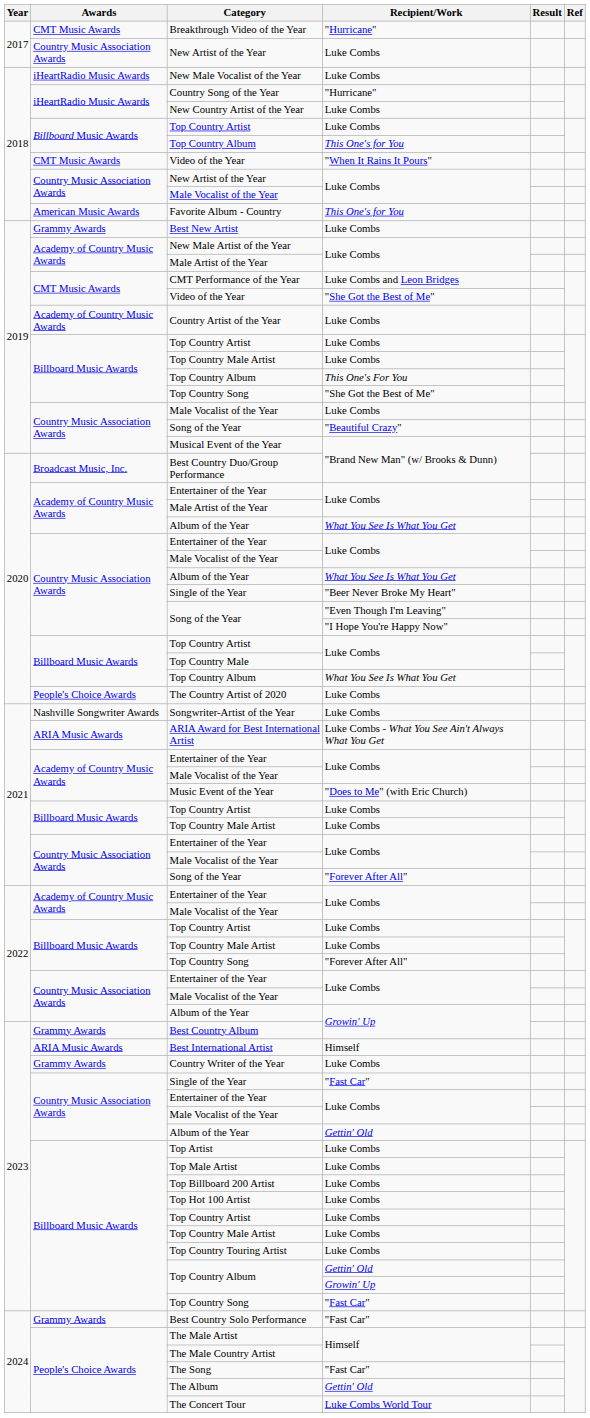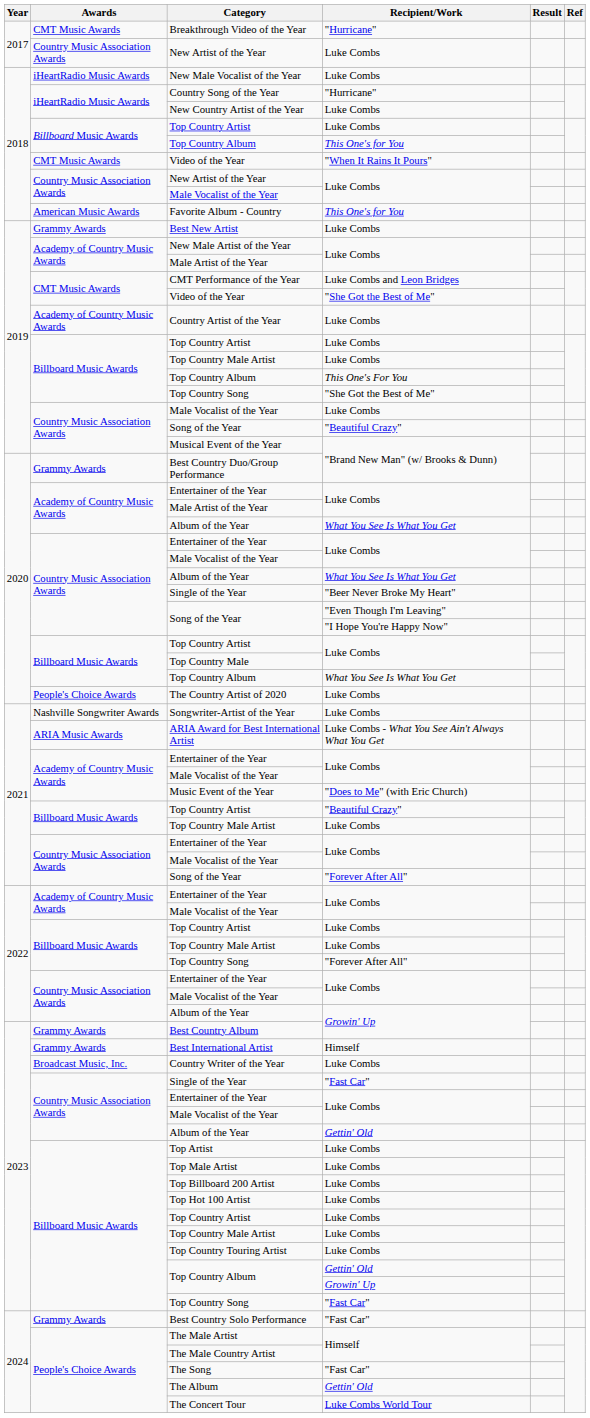 <table class="wikitable sortable">
 <tr>
 <th>Year</th>
 <th>Awards</th>
 <th>Category</th>
 <th>Recipient/Work</th>
 <th>Result</th>
 <th>Ref</th>
 </tr>
 <tr>
 <td rowspan="2">2017</td>
 <td><a href='#'>CMT Music Awards</a></td>
 <td>Breakthrough Video of the Year</td>
 <td>"<a href='#'>Hurricane</a>"</td>
 <td></td>
 <td></td>
 </tr>
 <tr>
 <td><a href='#'>Country Music Association Awards</a></td>
 <td>New Artist of the Year</td>
 <td>Luke Combs</td>
 <td></td>
 <td></td>
 </tr>
 <tr>
 <td rowspan="9">2018</td>
 <td><a href='#'>iHeartRadio Music Awards</a></td>
 <td>New Male Vocalist of the Year</td>
 <td>Luke Combs</td>
 <td></td>
 <td></td>
 </tr>
 <tr>
 <td rowspan="2"><a href='#'>iHeartRadio Music Awards</a></td>
 <td>Country Song of the Year</td>
 <td>"Hurricane"</td>
 <td></td>
 <td rowspan="2"></td>
 </tr>
 <tr>
 <td>New Country Artist of the Year</td>
 <td>Luke Combs</td>
 <td></td>
 </tr>
 <tr>
 <td rowspan="2"><a href='#'><em>Billboard</em> Music Awards</a></td>
 <td><a href='#'>Top Country Artist</a></td>
 <td>Luke Combs</td>
 <td></td>
 <td rowspan="2"></td>
 </tr>
 <tr>
 <td><a href='#'>Top Country Album</a></td>
 <td><em><a href='#'>This One's for You</a></em></td>
 <td></td>
 </tr>
 <tr>
 <td><a href='#'>CMT Music Awards</a></td>
 <td>Video of the Year</td>
 <td>"<a href='#'>When It Rains It Pours</a>"</td>
 <td></td>
 <td></td>
 </tr>
 <tr>
 <td rowspan="2"><a href='#'>Country Music Association Awards</a></td>
 <td>New Artist of the Year</td>
 <td rowspan="2">Luke Combs</td>
 <td></td>
 <td></td>
 </tr>
 <tr>
 <td><a href='#'>Male Vocalist of the Year</a></td>
 <td></td>
 <td></td>
 </tr>
 <tr>
 <td><a href='#'>American Music Awards</a></td>
 <td>Favorite Album - Country</td>
 <td><em><a href='#'>This One's for You</a></em></td>
 <td></td>
 <td></td>
 </tr>
 <tr>
 <td rowspan="13">2019</td>
 <td><a href='#'>Grammy Awards</a></td>
 <td><a href='#'>Best New Artist</a></td>
 <td>Luke Combs</td>
 <td></td>
 <td></td>
 </tr>
 <tr>
 <td rowspan="2"><a href='#'>Academy of Country Music Awards</a></td>
 <td>New Male Artist of the Year</td>
 <td rowspan="2">Luke Combs</td>
 <td></td>
 <td></td>
 </tr>
 <tr>
 <td>Male Artist of the Year</td>
 <td></td>
 <td></td>
 </tr>
 <tr>
 <td rowspan="2"><a href='#'>CMT Music Awards</a></td>
 <td>CMT Performance of the Year</td>
 <td>Luke Combs and <a href='#'>Leon Bridges</a></td>
 <td></td>
 <td rowspan="2"></td>
 </tr>
 <tr>
 <td>Video of the Year</td>
 <td>"<a href='#'>She Got the Best of Me</a>"</td>
 <td></td>
 </tr>
 <tr>
 <td><a href='#'>Academy of Country Music Awards</a></td>
 <td>Country Artist of the Year</td>
 <td>Luke Combs</td>
 <td></td>
 <td></td>
 </tr>
 <tr>
 <td rowspan="4"><a href='#'>Billboard Music Awards</a></td>
 <td>Top Country Artist</td>
 <td>Luke Combs</td>
 <td></td>
 <td rowspan="4"></td>
 </tr>
 <tr>
 <td>Top Country Male Artist</td>
 <td>Luke Combs</td>
 <td></td>
 </tr>
 <tr>
 <td>Top Country Album</td>
 <td><em>This One's For You</em></td>
 <td></td>
 </tr>
 <tr>
 <td>Top Country Song</td>
 <td>"She Got the Best of Me"</td>
 <td></td>
 </tr>
 <tr>
 <td rowspan="3"><a href='#'>Country Music Association Awards</a></td>
 <td>Male Vocalist of the Year</td>
 <td>Luke Combs</td>
 <td></td>
 <td></td>
 </tr>
 <tr>
 <td>Song of the Year</td>
 <td>"<a href='#'>Beautiful Crazy</a>"</td>
 <td></td>
 <td></td>
 </tr>
 <tr>
 <td>Musical Event of the Year</td>
 <td rowspan="2">"Brand New Man" (w/ Brooks & Dunn)</td>
 <td></td>
 <td></td>
 </tr>
 <tr>
 <td rowspan="14">2020</td>
-<td><a href='#'>Broadcast Music, Inc.</a></td>
+<td><a href='#'>Grammy Awards</a></td>
 <td>Best Country Duo/Group Performance</td>
 <td></td>
 <td></td>
 </tr>
 <tr>
 <td rowspan="3"><a href='#'>Academy of Country Music Awards</a></td>
 <td>Entertainer of the Year</td>
 <td rowspan="2">Luke Combs</td>
 <td></td>
 <td></td>
 </tr>
 <tr>
 <td>Male Artist of the Year</td>
 <td></td>
 <td></td>
 </tr>
 <tr>
 <td>Album of the Year</td>
 <td><em><a href='#'>What You See Is What You Get</a></em></td>
 <td></td>
 <td></td>
 </tr>
 <tr>
 <td rowspan="6"><a href='#'>Country Music Association Awards</a></td>
 <td>Entertainer of the Year</td>
 <td rowspan="2">Luke Combs</td>
 <td></td>
 <td></td>
 </tr>
 <tr>
 <td>Male Vocalist of the Year</td>
 <td></td>
 <td></td>
 </tr>
 <tr>
 <td>Album of the Year</td>
 <td><em><a href='#'>What You See Is What You Get</a></em></td>
 <td></td>
 <td></td>
 </tr>
 <tr>
 <td>Single of the Year</td>
 <td>"Beer Never Broke My Heart"</td>
 <td></td>
 <td></td>
 </tr>
 <tr>
 <td rowspan="2">Song of the Year</td>
 <td>"Even Though I'm Leaving"</td>
 <td></td>
 <td></td>
 </tr>
 <tr>
 <td>"I Hope You're Happy Now"</td>
 <td></td>
 <td></td>
 </tr>
 <tr>
 <td rowspan="3"><a href='#'>Billboard Music Awards</a></td>
 <td>Top Country Artist</td>
 <td rowspan="2">Luke Combs</td>
 <td></td>
 <td rowspan="3"></td>
 </tr>
 <tr>
 <td>Top Country Male</td>
 <td></td>
 </tr>
 <tr>
 <td>Top Country Album</td>
 <td><em>What You See Is What You Get</em></td>
 <td></td>
 </tr>
 <tr>
 <td><a href='#'>People's Choice Awards</a></td>
 <td>The Country Artist of 2020</td>
 <td>Luke Combs</td>
 <td></td>
 <td></td>
 </tr>
 <tr>
 <td rowspan="10">2021</td>
 <td>Nashville Songwriter Awards</td>
 <td>Songwriter-Artist of the Year</td>
 <td>Luke Combs</td>
 <td></td>
 <td></td>
 </tr>
 <tr>
 <td><a href='#'>ARIA Music Awards</a></td>
 <td><a href='#'>ARIA Award for Best International Artist</a></td>
 <td>Luke Combs - <em>What You See Ain't Always What You Get</em></td>
 <td></td>
 <td></td>
 </tr>
 <tr>
 <td rowspan="3"><a href='#'>Academy of Country Music Awards</a></td>
 <td>Entertainer of the Year</td>
 <td rowspan="2">Luke Combs</td>
 <td></td>
 <td></td>
 </tr>
 <tr>
 <td>Male Vocalist of the Year</td>
 <td></td>
 <td></td>
 </tr>
 <tr>
 <td>Music Event of the Year</td>
 <td>"<a href='#'>Does to Me</a>" (with Eric Church)</td>
 <td></td>
 <td></td>
 </tr>
 <tr>
 <td rowspan="2"><a href='#'>Billboard Music Awards</a></td>
 <td>Top Country Artist</td>
-<td>Luke Combs</td>
+<td>"<a href='#'>Beautiful Crazy</a>"</td>
 <td></td>
 <td rowspan="2"></td>
 </tr>
 <tr>
 <td>Top Country Male Artist</td>
 <td>Luke Combs</td>
 <td></td>
 </tr>
 <tr>
 <td rowspan="3"><a href='#'>Country Music Association Awards</a></td>
 <td>Entertainer of the Year</td>
 <td rowspan="2">Luke Combs</td>
 <td></td>
 <td></td>
 </tr>
 <tr>
 <td>Male Vocalist of the Year</td>
 <td></td>
 <td></td>
 </tr>
 <tr>
 <td>Song of the Year</td>
 <td>"<a href='#'>Forever After All</a>"</td>
 <td></td>
 <td></td>
 </tr>
 <tr>
 <td rowspan="8">2022</td>
 <td rowspan="2"><a href='#'>Academy of Country Music Awards</a></td>
 <td>Entertainer of the Year</td>
 <td rowspan="2">Luke Combs</td>
 <td></td>
 <td></td>
 </tr>
 <tr>
 <td>Male Vocalist of the Year</td>
 <td></td>
 <td></td>
 </tr>
 <tr>
 <td rowspan="3"><a href='#'>Billboard Music Awards</a></td>
 <td>Top Country Artist</td>
 <td>Luke Combs</td>
 <td></td>
 <td rowspan="3"></td>
 </tr>
 <tr>
 <td>Top Country Male Artist</td>
 <td>Luke Combs</td>
 <td></td>
 </tr>
 <tr>
 <td>Top Country Song</td>
 <td>"Forever After All"</td>
 <td></td>
 </tr>
 <tr>
 <td rowspan="3"><a href='#'>Country Music Association Awards</a></td>
 <td>Entertainer of the Year</td>
 <td rowspan="2">Luke Combs</td>
 <td></td>
 <td></td>
 </tr>
 <tr>
 <td>Male Vocalist of the Year</td>
 <td></td>
 <td></td>
 </tr>
 <tr>
 <td>Album of the Year</td>
 <td rowspan="2"><em><a href='#'>Growin' Up</a></em></td>
 <td></td>
 <td></td>
 </tr>
 <tr>
 <td rowspan="17">2023</td>
 <td><a href='#'>Grammy Awards</a></td>
 <td><a href='#'>Best Country Album</a></td>
 <td></td>
 <td></td>
 </tr>
 <tr>
-<td><a href='#'>ARIA Music Awards</a></td>
+<td><a href='#'>Grammy Awards</a></td>
 <td><a href='#'>Best International Artist</a></td>
 <td>Himself</td>
 <td></td>
 <td></td>
 </tr>
 <tr>
-<td><a href='#'>Grammy Awards</a></td>
+<td><a href='#'>Broadcast Music, Inc.</a></td>
 <td>Country Writer of the Year</td>
 <td>Luke Combs</td>
 <td></td>
 <td></td>
 </tr>
 <tr>
 <td rowspan="4"><a href='#'>Country Music Association Awards</a></td>
 <td>Single of the Year</td>
 <td>"<a href='#'>Fast Car</a>"</td>
 <td></td>
 <td></td>
 </tr>
 <tr>
 <td>Entertainer of the Year</td>
 <td rowspan="2">Luke Combs</td>
 <td></td>
 <td></td>
 </tr>
 <tr>
 <td>Male Vocalist of the Year</td>
 <td></td>
 <td></td>
 </tr>
 <tr>
 <td>Album of the Year</td>
 <td><em><a href='#'>Gettin' Old</a></em></td>
 <td></td>
 <td></td>
 </tr>
 <tr>
 <td rowspan="10"><a href='#'>Billboard Music Awards</a></td>
 <td>Top Artist</td>
 <td>Luke Combs</td>
 <td></td>
 <td rowspan="10"></td>
 </tr>
 <tr>
 <td>Top Male Artist</td>
 <td>Luke Combs</td>
 <td></td>
 </tr>
 <tr>
 <td>Top Billboard 200 Artist</td>
 <td>Luke Combs</td>
 <td></td>
 </tr>
 <tr>
 <td>Top Hot 100 Artist</td>
 <td>Luke Combs</td>
 <td></td>
 </tr>
 <tr>
 <td>Top Country Artist</td>
 <td>Luke Combs</td>
 <td></td>
 </tr>
 <tr>
 <td>Top Country Male Artist</td>
 <td>Luke Combs</td>
 <td></td>
 </tr>
 <tr>
 <td>Top Country Touring Artist</td>
 <td>Luke Combs</td>
 <td></td>
 </tr>
 <tr>
 <td rowspan="2">Top Country Album</td>
 <td><em><a href='#'>Gettin' Old</a></em></td>
 <td></td>
 </tr>
 <tr>
 <td><a href='#'><em>Growin' Up</em></a></td>
 <td></td>
 </tr>
 <tr>
 <td>Top Country Song</td>
 <td>"<a href='#'>Fast Car</a>"</td>
 <td></td>
 </tr>
 <tr>
 <td rowspan="6">2024</td>
 <td><a href='#'>Grammy Awards</a></td>
 <td>Best Country Solo Performance</td>
 <td>"Fast Car"</td>
 <td></td>
 <td></td>
 </tr>
 <tr>
 <td rowspan="5"><a href='#'>People's Choice Awards</a></td>
 <td>The Male Artist</td>
 <td rowspan="2">Himself</td>
 <td></td>
 <td rowspan="5"></td>
 </tr>
 <tr>
 <td>The Male Country Artist</td>
 <td></td>
 </tr>
 <tr>
 <td>The Song</td>
 <td>"Fast Car"</td>
 <td></td>
 </tr>
 <tr>
 <td>The Album</td>
 <td><em><a href='#'>Gettin' Old</a></em></td>
 <td></td>
 </tr>
 <tr>
 <td>The Concert Tour</td>
 <td><a href='#'>Luke Combs World Tour</a></td>
 <td></td>
 </tr>
 </table>
